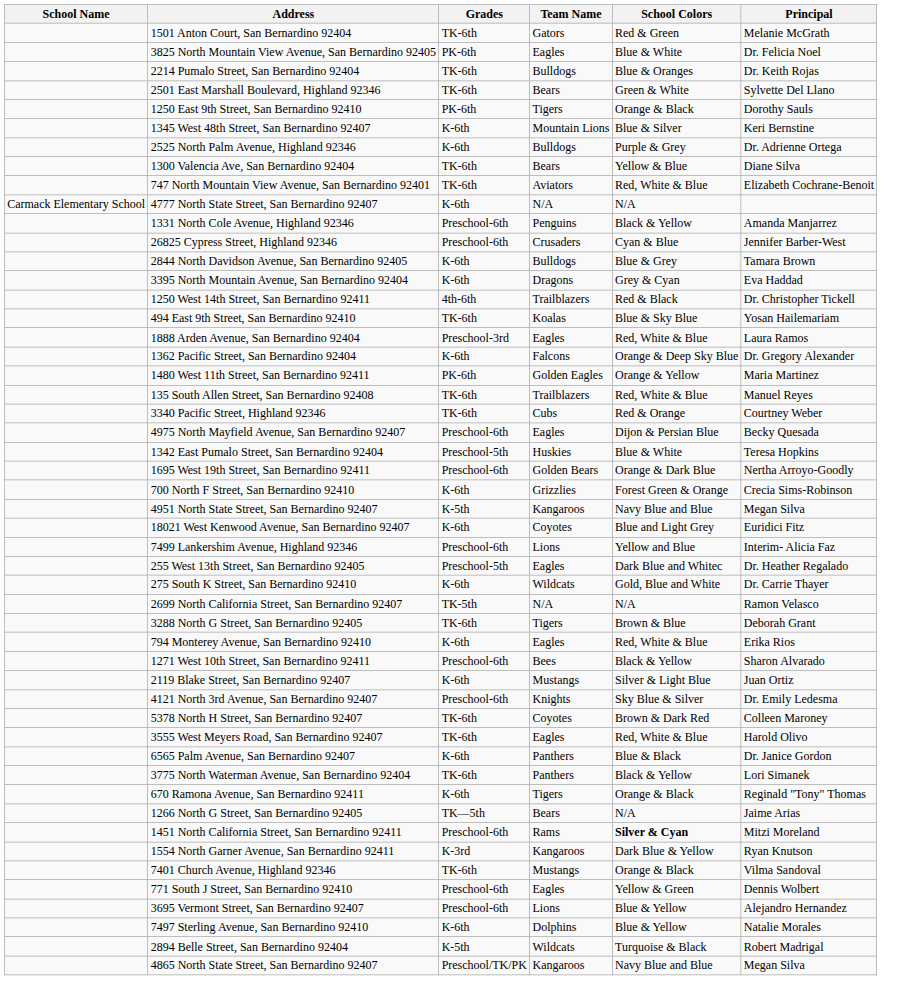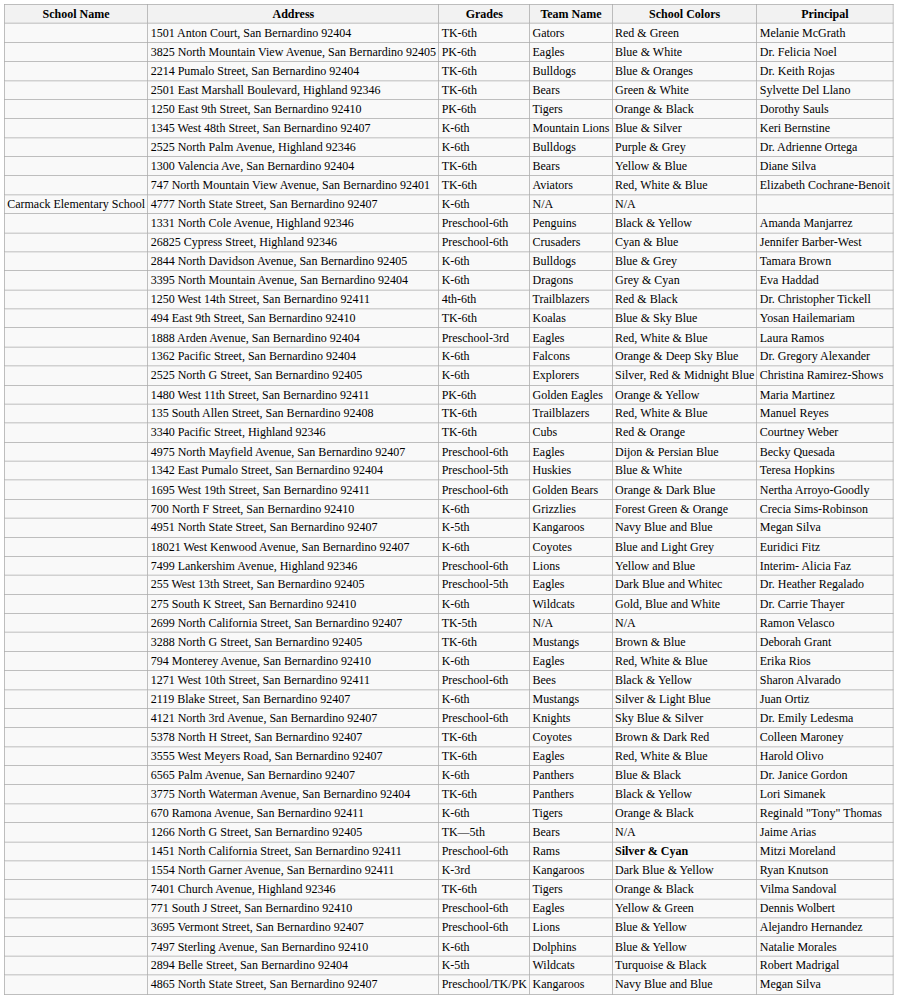 <table class=wikitable>
 <tr>
 <th>School Name</th>
 <th>Address</th>
 <th>Grades</th>
 <th>Team Name</th>
 <th>School Colors</th>
 <th>Principal</th>
 </tr>
 <tr>
 <td></td>
 <td>1501 Anton Court, San Bernardino 92404</td>
 <td>TK-6th</td>
 <td>Gators</td>
 <td>Red & Green <br> </td>
 <td>Melanie McGrath</td>
 </tr>
 <tr>
 <td></td>
 <td>3825 North Mountain View Avenue, San Bernardino 92405</td>
 <td>PK-6th</td>
 <td>Eagles</td>
 <td>Blue & White <br> </td>
 <td>Dr. Felicia Noel</td>
 </tr>
 <tr>
 <td></td>
 <td>2214 Pumalo Street, San Bernardino 92404</td>
 <td>TK-6th</td>
 <td>Bulldogs</td>
 <td>Blue & Oranges <br> </td>
 <td>Dr. Keith Rojas</td>
 </tr>
 <tr>
 <td></td>
 <td>2501 East Marshall Boulevard, Highland 92346</td>
 <td>TK-6th</td>
 <td>Bears</td>
 <td>Green & White <br> </td>
 <td>Sylvette Del Llano</td>
 </tr>
 <tr>
 <td></td>
 <td>1250 East 9th Street, San Bernardino 92410</td>
 <td>PK-6th</td>
 <td>Tigers</td>
 <td>Orange & Black <br> </td>
 <td>Dorothy Sauls</td>
 </tr>
 <tr>
 <td></td>
 <td>1345 West 48th Street, San Bernardino 92407</td>
 <td>K-6th</td>
 <td>Mountain Lions</td>
 <td>Blue & Silver <br> </td>
 <td>Keri Bernstine</td>
 </tr>
 <tr>
 <td></td>
 <td>2525 North Palm Avenue, Highland 92346</td>
 <td>K-6th</td>
 <td>Bulldogs</td>
 <td>Purple & Grey <br> </td>
 <td>Dr. Adrienne Ortega</td>
 </tr>
 <tr>
 <td></td>
 <td>1300 Valencia Ave, San Bernardino 92404</td>
 <td>TK-6th</td>
 <td>Bears</td>
 <td>Yellow & Blue <br> </td>
 <td>Diane Silva</td>
 </tr>
 <tr>
 <td></td>
 <td>747 North Mountain View Avenue, San Bernardino 92401</td>
 <td>TK-6th</td>
 <td>Aviators</td>
 <td>Red, White & Blue <br>  </td>
 <td>Elizabeth Cochrane-Benoit</td>
 </tr>
 <tr>
 <td>Carmack Elementary School</td>
 <td>4777 North State Street, San Bernardino 92407</td>
 <td>K-6th</td>
 <td>N/A</td>
 <td>N/A</td>
 <td></td>
 </tr>
 <tr>
 <td></td>
 <td>1331 North Cole Avenue, Highland 92346</td>
 <td>Preschool-6th</td>
 <td>Penguins</td>
 <td>Black & Yellow <br> </td>
 <td>Amanda Manjarrez</td>
 </tr>
 <tr>
 <td></td>
 <td>26825 Cypress Street, Highland 92346</td>
 <td>Preschool-6th</td>
 <td>Crusaders</td>
 <td>Cyan & Blue <br> </td>
 <td>Jennifer Barber-West</td>
 </tr>
 <tr>
 <td></td>
 <td>2844 North Davidson Avenue, San Bernardino 92405</td>
 <td>K-6th</td>
 <td>Bulldogs</td>
 <td>Blue & Grey <br> </td>
 <td>Tamara Brown</td>
 </tr>
 <tr>
 <td></td>
 <td>3395 North Mountain Avenue, San Bernardino 92404</td>
 <td>K-6th</td>
 <td>Dragons</td>
 <td>Grey & Cyan <br> </td>
 <td>Eva Haddad</td>
 </tr>
 <tr>
 <td></td>
 <td>1250 West 14th Street, San Bernardino 92411</td>
 <td>4th-6th</td>
 <td>Trailblazers</td>
 <td>Red & Black <br> </td>
 <td>Dr. Christopher Tickell</td>
 </tr>
 <tr>
 <td></td>
 <td>494 East 9th Street, San Bernardino 92410</td>
 <td>TK-6th</td>
 <td>Koalas</td>
 <td>Blue & Sky Blue <br> </td>
 <td>Yosan Hailemariam</td>
 </tr>
 <tr>
 <td></td>
 <td>1888 Arden Avenue, San Bernardino 92404</td>
 <td>Preschool-3rd</td>
 <td>Eagles</td>
 <td>Red, White & Blue <br>  </td>
 <td>Laura Ramos</td>
 </tr>
 <tr>
 <td></td>
 <td>1362 Pacific Street, San Bernardino 92404</td>
 <td>K-6th</td>
 <td>Falcons</td>
 <td>Orange & Deep Sky Blue <br> </td>
 <td>Dr. Gregory Alexander</td>
 </tr>
 <tr>
 <td></td>
+<td>2525 North G Street, San Bernardino 92405</td>
+<td>K-6th</td>
+<td>Explorers</td>
+<td>Silver, Red & Midnight Blue <br>  </td>
+<td>Christina Ramirez-Shows</td>
+</tr>
+<tr>
+<td></td>
 <td>1480 West 11th Street, San Bernardino 92411</td>
 <td>PK-6th</td>
 <td>Golden Eagles</td>
 <td>Orange & Yellow <br> </td>
 <td>Maria Martinez</td>
 </tr>
 <tr>
 <td></td>
 <td>135 South Allen Street, San Bernardino 92408</td>
 <td>TK-6th</td>
 <td>Trailblazers</td>
 <td>Red, White & Blue <br>  </td>
 <td>Manuel Reyes</td>
 </tr>
 <tr>
 <td></td>
 <td>3340 Pacific Street, Highland 92346</td>
 <td>TK-6th</td>
 <td>Cubs</td>
 <td>Red & Orange<br> </td>
 <td>Courtney Weber</td>
 </tr>
 <tr>
 <td></td>
 <td>4975 North Mayfield Avenue, San Bernardino 92407</td>
 <td>Preschool-6th</td>
 <td>Eagles</td>
 <td>Dijon & Persian Blue</td>
 <td>Becky Quesada</td>
 </tr>
 <tr>
 <td></td>
 <td>1342 East Pumalo Street, San Bernardino 92404</td>
 <td>Preschool-5th</td>
 <td>Huskies</td>
 <td>Blue & White <br> </td>
 <td>Teresa Hopkins</td>
 </tr>
 <tr>
 <td></td>
 <td>1695 West 19th Street, San Bernardino 92411</td>
 <td>Preschool-6th</td>
 <td>Golden Bears</td>
 <td>Orange & Dark Blue <br> </td>
 <td>Nertha Arroyo-Goodly</td>
 </tr>
 <tr>
 <td></td>
 <td>700 North F Street, San Bernardino 92410</td>
 <td>K-6th</td>
 <td>Grizzlies</td>
 <td>Forest Green & Orange <br> </td>
 <td>Crecia Sims-Robinson</td>
 </tr>
 <tr>
 <td></td>
 <td>4951 North State Street, San Bernardino 92407</td>
 <td>K-5th</td>
 <td>Kangaroos</td>
 <td>Navy Blue and Blue <br> </td>
 <td>Megan Silva</td>
 </tr>
 <tr>
 <td></td>
 <td>18021 West Kenwood Avenue, San Bernardino 92407</td>
 <td>K-6th</td>
 <td>Coyotes</td>
 <td>Blue and Light Grey <br> </td>
 <td>Euridici Fitz</td>
 </tr>
 <tr>
 <td></td>
 <td>7499 Lankershim Avenue, Highland 92346</td>
 <td>Preschool-6th</td>
 <td>Lions</td>
 <td>Yellow and Blue <br> </td>
 <td>Interim- Alicia Faz</td>
 </tr>
 <tr>
 <td></td>
 <td>255 West 13th Street, San Bernardino 92405</td>
 <td>Preschool-5th</td>
 <td>Eagles</td>
 <td>Dark Blue and Whitec<br> </td>
 <td>Dr. Heather Regalado</td>
 </tr>
 <tr>
 <td></td>
 <td>275 South K Street, San Bernardino 92410</td>
 <td>K-6th</td>
 <td>Wildcats</td>
 <td>Gold, Blue and White<br> </td>
 <td>Dr. Carrie Thayer</td>
 </tr>
 <tr>
 <td></td>
 <td>2699 North California Street, San Bernardino 92407</td>
 <td>TK-5th</td>
 <td>N/A</td>
 <td>N/A</td>
 <td>Ramon Velasco</td>
 </tr>
 <tr>
 <td></td>
 <td>3288 North G Street, San Bernardino 92405</td>
 <td>TK-6th</td>
-<td>Tigers</td>
+<td>Mustangs</td>
 <td>Brown & Blue <br> </td>
 <td>Deborah Grant</td>
 </tr>
 <tr>
 <td></td>
 <td>794 Monterey Avenue, San Bernardino 92410</td>
 <td>K-6th</td>
 <td>Eagles</td>
 <td>Red, White & Blue <br>  </td>
 <td>Erika Rios</td>
 </tr>
 <tr>
 <td></td>
 <td>1271 West 10th Street, San Bernardino 92411</td>
 <td>Preschool-6th</td>
 <td>Bees</td>
 <td>Black & Yellow <br> </td>
 <td>Sharon Alvarado</td>
 </tr>
 <tr>
 <td></td>
 <td>2119 Blake Street, San Bernardino 92407</td>
 <td>K-6th</td>
 <td>Mustangs</td>
 <td>Silver & Light Blue <br> </td>
 <td>Juan Ortiz</td>
 </tr>
 <tr>
 <td></td>
 <td>4121 North 3rd Avenue, San Bernardino 92407</td>
 <td>Preschool-6th</td>
 <td>Knights</td>
 <td>Sky Blue & Silver <br> </td>
 <td>Dr. Emily Ledesma</td>
 </tr>
 <tr>
 <td></td>
 <td>5378 North H Street, San Bernardino 92407</td>
 <td>TK-6th</td>
 <td>Coyotes</td>
 <td>Brown & Dark Red <br> </td>
 <td>Colleen Maroney</td>
 </tr>
 <tr>
 <td></td>
 <td>3555 West Meyers Road, San Bernardino 92407</td>
 <td>TK-6th</td>
 <td>Eagles</td>
 <td>Red, White & Blue <br>  </td>
 <td>Harold Olivo</td>
 </tr>
 <tr>
 <td></td>
 <td>6565 Palm Avenue, San Bernardino 92407</td>
 <td>K-6th</td>
 <td>Panthers</td>
 <td>Blue & Black <br> </td>
 <td>Dr. Janice Gordon</td>
 </tr>
 <tr>
 <td></td>
 <td>3775 North Waterman Avenue, San Bernardino 92404</td>
 <td>TK-6th</td>
 <td>Panthers</td>
 <td>Black & Yellow <br> </td>
 <td>Lori Simanek</td>
 </tr>
 <tr>
 <td></td>
 <td>670 Ramona Avenue, San Bernardino 92411</td>
 <td>K-6th</td>
 <td>Tigers</td>
 <td>Orange & Black <br> </td>
 <td>Reginald "Tony" Thomas</td>
 </tr>
 <tr>
 <td></td>
 <td>1266 North G Street, San Bernardino 92405</td>
 <td>TK—5th</td>
 <td>Bears</td>
 <td>N/A</td>
 <td>Jaime Arias</td>
 </tr>
 <tr>
 <td></td>
 <td>1451 North California Street, San Bernardino 92411</td>
 <td>Preschool-6th</td>
 <td>Rams</td>
 <td><strong>Silver & Cyan <br> </strong></td>
 <td>Mitzi Moreland</td>
 </tr>
 <tr>
 <td></td>
 <td>1554 North Garner Avenue, San Bernardino 92411</td>
 <td>K-3rd</td>
 <td>Kangaroos</td>
 <td>Dark Blue & Yellow <br> </td>
 <td>Ryan Knutson</td>
 </tr>
 <tr>
 <td></td>
 <td>7401 Church Avenue, Highland 92346</td>
 <td>TK-6th</td>
-<td>Mustangs</td>
+<td>Tigers</td>
 <td>Orange & Black <br> </td>
 <td>Vilma Sandoval</td>
 </tr>
 <tr>
 <td></td>
 <td>771 South J Street, San Bernardino 92410</td>
 <td>Preschool-6th</td>
 <td>Eagles</td>
 <td>Yellow & Green <br> </td>
 <td>Dennis Wolbert</td>
 </tr>
 <tr>
 <td></td>
 <td>3695 Vermont Street, San Bernardino 92407</td>
 <td>Preschool-6th</td>
 <td>Lions</td>
 <td>Blue & Yellow <br> </td>
 <td>Alejandro Hernandez</td>
 </tr>
 <tr>
 <td></td>
 <td>7497 Sterling Avenue, San Bernardino 92410</td>
 <td>K-6th</td>
 <td>Dolphins</td>
 <td>Blue & Yellow <br> </td>
 <td>Natalie Morales</td>
 </tr>
 <tr>
 <td></td>
 <td>2894 Belle Street, San Bernardino 92404</td>
 <td>K-5th</td>
 <td>Wildcats</td>
 <td>Turquoise & Black <br> </td>
 <td>Robert Madrigal</td>
 </tr>
 <tr>
 <td></td>
 <td>4865 North State Street, San Bernardino 92407</td>
 <td>Preschool/TK/PK</td>
 <td>Kangaroos</td>
 <td>Navy Blue and Blue <br> </td>
 <td>Megan Silva</td>
 </tr>
 </table>
